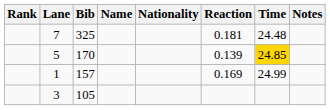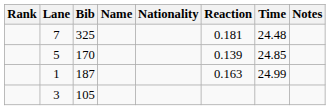 <table class="wikitable sortable" style="text-align:center">
 <tr>
 <th>Rank</th>
 <th>Lane</th>
 <th>Bib</th>
 <th>Name</th>
 <th>Nationality</th>
 <th>Reaction</th>
 <th>Time</th>
 <th>Notes</th>
 </tr>
 <tr>
 <td></td>
 <td>7</td>
 <td>325</td>
 <td align=left></td>
 <td align=left></td>
 <td>0.181</td>
 <td>24.48</td>
 <td></td>
 </tr>
 <tr>
 <td></td>
 <td>5</td>
 <td>170</td>
 <td align=left></td>
 <td align=left></td>
 <td>0.139</td>
-<td style="background: gold;">24.85</td>
+<td>24.85</td>
 <td></td>
 </tr>
 <tr>
 <td></td>
 <td>1</td>
-<td>157</td>
+<td>187</td>
 <td align=left></td>
 <td align=left></td>
-<td>0.169</td>
+<td>0.163</td>
 <td>24.99</td>
 <td></td>
 </tr>
 <tr>
 <td></td>
 <td>3</td>
 <td>105</td>
 <td align=left></td>
 <td align=left></td>
 <td></td>
 <td></td>
 <td><strong></strong></td>
 </tr>
 </table>
